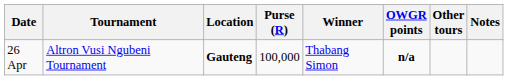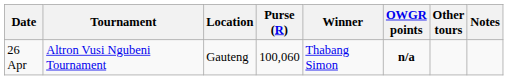 <table class="wikitable" style="font-size:95%">
 <tr>
 <th>Date</th>
 <th>Tournament</th>
 <th>Location</th>
 <th>Purse<br>(<a href='#'>R</a>)</th>
 <th>Winner</th>
 <th><a href='#'>OWGR</a><br>points</th>
 <th>Other<br>tours</th>
 <th>Notes</th>
 </tr>
 <tr>
 <td>26 Apr</td>
 <td><a href='#'>Altron Vusi Ngubeni Tournament</a></td>
-<td><strong>Gauteng</strong></td>
-<td align=right>100,000</td>
+<td>Gauteng</td>
+<td align=right>100,060</td>
 <td> <a href='#'>Thabang Simon</a></td>
 <td align=center><strong>n/a</strong></td>
 <td></td>
 <td></td>
 </tr>
 </table>
